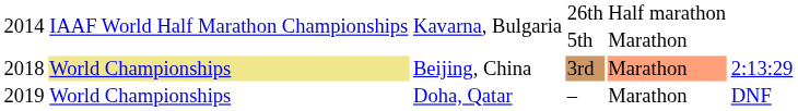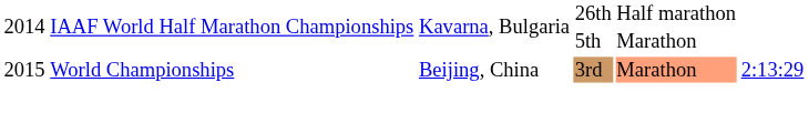 <table>
 <tr>
 <td rowspan=2>2014</td>
 <td rowspan=2><a href='#'>IAAF World Half Marathon Championships</a></td>
 <td rowspan=2><a href='#'>Kavarna</a>, Bulgaria</td>
 <td>26th</td>
 <td>Half marathon</td>
 <td></td>
 </tr>
 <tr>
 <td>5th</td>
 <td>Marathon</td>
 <td></td>
 </tr>
 <tr>
-<td>2018</td>
-<td style="background: khaki;"><a href='#'>World Championships</a></td>
+<td>2015</td>
+<td><a href='#'>World Championships</a></td>
 <td><a href='#'>Beijing</a>, China</td>
 <td bgcolor="cc9966">3rd</td>
 <td style="background: lightsalmon;">Marathon</td>
 <td><a href='#'>2:13:29</a></td>
 </tr>
-<tr>
-<td>2019</td>
-<td><a href='#'>World Championships</a></td>
-<td><a href='#'>Doha, Qatar</a></td>
-<td>–</td>
-<td>Marathon</td>
-<td><a href='#'>DNF</a></td>
-</tr>
 </table>
